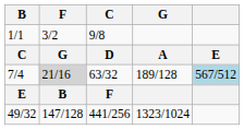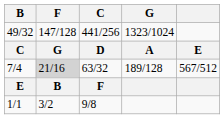 <table class="wikitable">
 <tr>
 <th>B</th>
 <th>F</th>
 <th>C</th>
 <th>G</th>
 <th></th>
 </tr>
 <tr>
-<td>1/1</td>
-<td>3/2</td>
-<td>9/8</td>
-<td></td>
+<td>49/32</td>
+<td>147/128</td>
+<td>441/256</td>
+<td>1323/1024</td>
 <td></td>
 </tr>
 <tr>
 <th>C</th>
 <th>G</th>
 <th>D</th>
 <th>A</th>
 <th>E</th>
 </tr>
 <tr>
 <td>7/4</td>
 <td style="background: lightgrey;">21/16</td>
 <td>63/32</td>
 <td>189/128</td>
-<td style="background: lightblue;">567/512</td>
+<td>567/512</td>
 </tr>
 <tr>
 <th>E</th>
 <th>B</th>
 <th>F</th>
 <th></th>
 <th></th>
 </tr>
 <tr>
-<td>49/32</td>
-<td>147/128</td>
-<td>441/256</td>
-<td>1323/1024</td>
+<td>1/1</td>
+<td>3/2</td>
+<td>9/8</td>
+<td></td>
 <td></td>
 </tr>
 </table>
